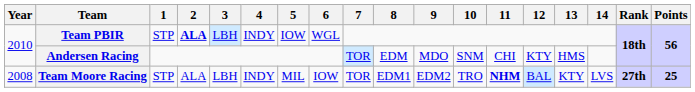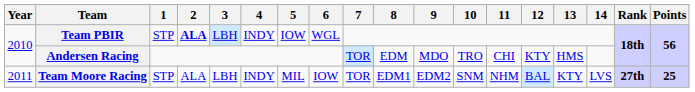 <table class="wikitable" style="text-align:center; font-size:85%">
 <tr>
 <th>Year</th>
 <th>Team</th>
 <th>1</th>
 <th>2</th>
 <th>3</th>
 <th>4</th>
 <th>5</th>
 <th>6</th>
 <th>7</th>
 <th>8</th>
 <th>9</th>
 <th>10</th>
 <th>11</th>
 <th>12</th>
 <th>13</th>
 <th>14</th>
 <th>Rank</th>
 <th>Points</th>
 </tr>
 <tr>
 <td rowspan=2><a href='#'>2010</a></td>
 <th nowrap><a href='#'>Team PBIR</a></th>
 <td><a href='#'>STP</a></td>
 <td><strong><a href='#'>ALA</a></strong></td>
 <td style="background:#CFEAFF;"><a href='#'>LBH</a><br></td>
 <td><a href='#'>INDY</a></td>
 <td><a href='#'>IOW</a></td>
 <td><a href='#'>WGL</a></td>
 <td colspan=8></td>
 <td rowspan=2 style="background:#CFCFFF;"><strong>18th</strong></td>
 <td rowspan=2 style="background:#CFCFFF;"><strong>56</strong></td>
 </tr>
 <tr>
 <th nowrap><a href='#'>Andersen Racing</a></th>
 <td colspan=6></td>
 <td style="background:#CFEAFF;"><a href='#'>TOR</a><br></td>
 <td><a href='#'>EDM</a></td>
 <td><a href='#'>MDO</a></td>
-<td><a href='#'>SNM</a></td>
+<td><a href='#'>TRO</a></td>
 <td><a href='#'>CHI</a></td>
 <td><a href='#'>KTY</a></td>
 <td><a href='#'>HMS</a></td>
 <td></td>
 </tr>
 <tr>
-<td><a href='#'>2008</a></td>
+<td><a href='#'>2011</a></td>
 <th nowrap><a href='#'>Team Moore Racing</a></th>
 <td><a href='#'>STP</a></td>
 <td><a href='#'>ALA</a></td>
 <td><a href='#'>LBH</a></td>
 <td><a href='#'>INDY</a></td>
 <td><a href='#'>MIL</a></td>
 <td><a href='#'>IOW</a></td>
 <td><a href='#'>TOR</a></td>
 <td><a href='#'>EDM1</a></td>
 <td><a href='#'>EDM2</a></td>
-<td><a href='#'>TRO</a></td>
-<td><strong><a href='#'>NHM</a></strong></td>
+<td><a href='#'>SNM</a></td>
+<td><a href='#'>NHM</a></td>
 <td style="background:#CFEAFF;"><a href='#'>BAL</a><br></td>
 <td><a href='#'>KTY</a></td>
 <td><a href='#'>LVS</a></td>
 <td style="background:#CFCFFF;"><strong>27th</strong></td>
 <td style="background:#CFCFFF;"><strong>25</strong></td>
 </tr>
 </table>
